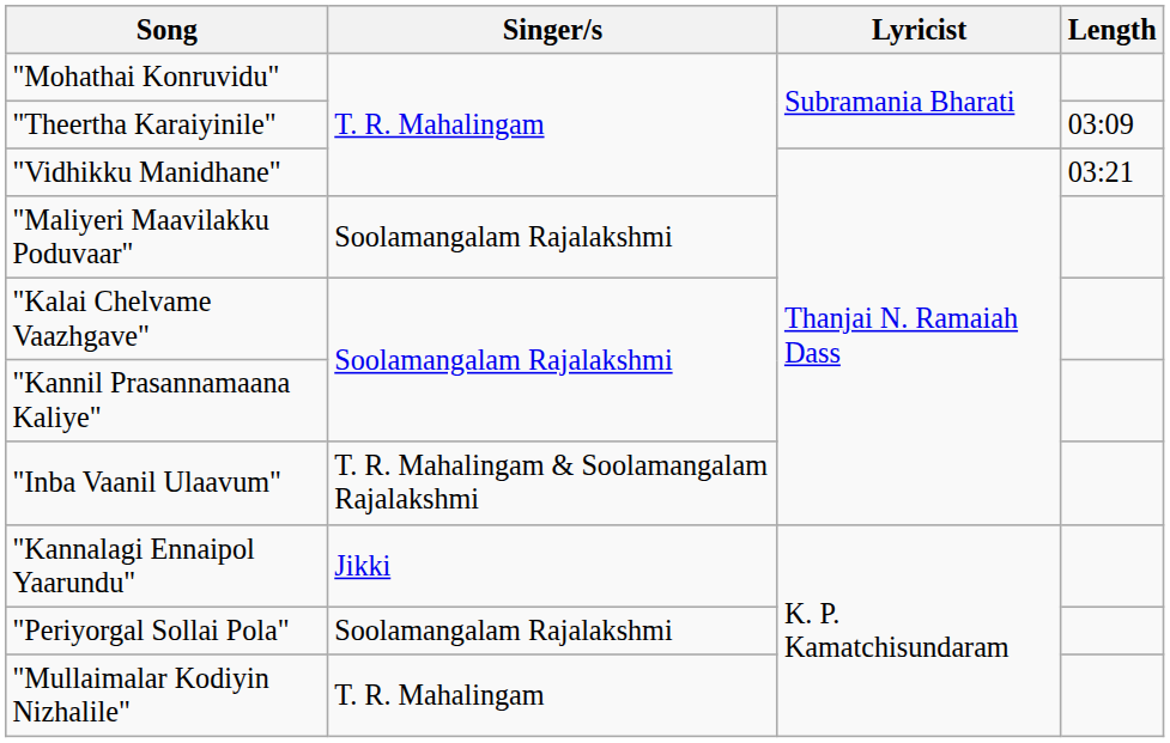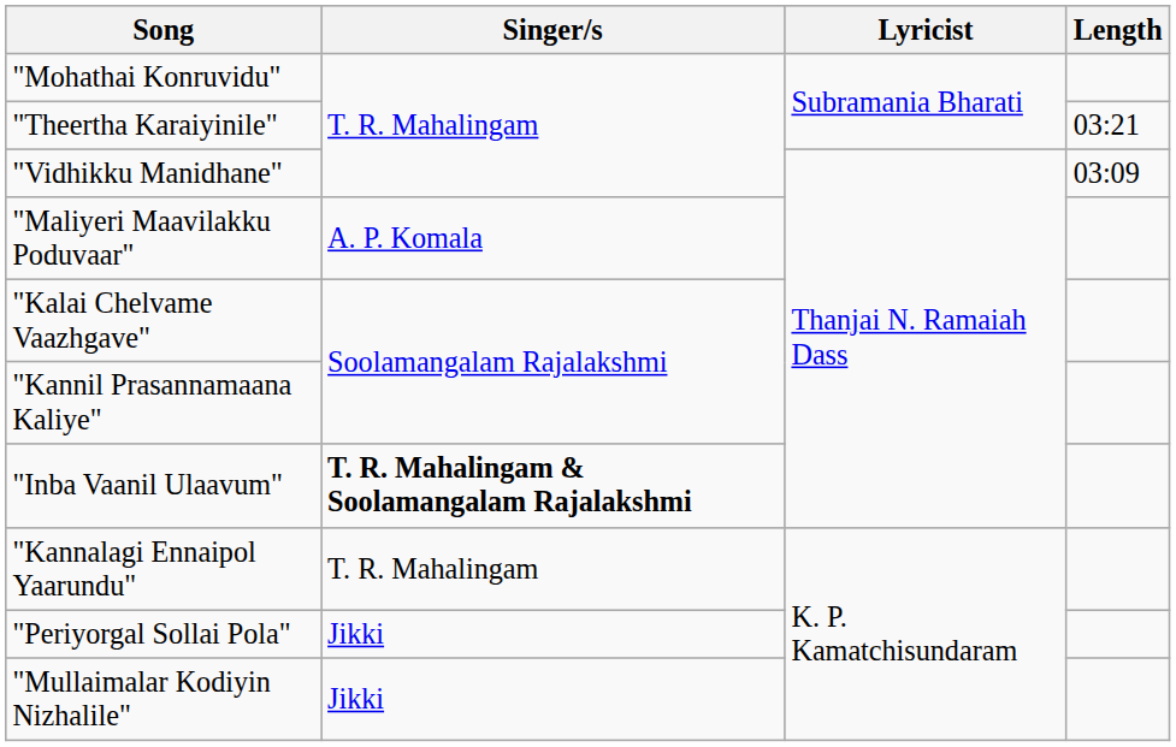 <table class="wikitable" style="font-size:95%;">
 <tr>
 <th>Song</th>
 <th>Singer/s</th>
 <th>Lyricist</th>
 <th>Length</th>
 </tr>
 <tr>
 <td>"Mohathai Konruvidu"</td>
 <td rowspan=3><a href='#'>T. R. Mahalingam</a></td>
 <td rowspan="2"><a href='#'>Subramania Bharati</a></td>
 <td></td>
 </tr>
 <tr>
 <td>"Theertha Karaiyinile"</td>
-<td>03:09</td>
+<td>03:21</td>
 </tr>
 <tr>
 <td>"Vidhikku Manidhane"</td>
 <td rowspan=5><a href='#'>Thanjai N. Ramaiah Dass</a></td>
-<td>03:21</td>
+<td>03:09</td>
 </tr>
 <tr>
 <td>"Maliyeri Maavilakku Poduvaar"</td>
-<td>Soolamangalam Rajalakshmi</td>
+<td><a href='#'>A. P. Komala</a></td>
 <td></td>
 </tr>
 <tr>
 <td>"Kalai Chelvame Vaazhgave"</td>
 <td rowspan=2><a href='#'>Soolamangalam Rajalakshmi</a></td>
 <td></td>
 </tr>
 <tr>
 <td>"Kannil Prasannamaana Kaliye"</td>
 <td></td>
 </tr>
 <tr>
 <td>"Inba Vaanil Ulaavum"</td>
-<td>T. R. Mahalingam & Soolamangalam Rajalakshmi</td>
+<td><strong>T. R. Mahalingam & Soolamangalam Rajalakshmi</strong></td>
 <td></td>
 </tr>
 <tr>
 <td>"Kannalagi Ennaipol Yaarundu"</td>
-<td><a href='#'>Jikki</a></td>
+<td>T. R. Mahalingam</td>
 <td rowspan="3">K. P. Kamatchisundaram</td>
 <td></td>
 </tr>
 <tr>
 <td>"Periyorgal Sollai Pola"</td>
-<td>Soolamangalam Rajalakshmi</td>
+<td><a href='#'>Jikki</a></td>
 <td></td>
 </tr>
 <tr>
 <td>"Mullaimalar Kodiyin Nizhalile"</td>
-<td>T. R. Mahalingam</td>
+<td><a href='#'>Jikki</a></td>
 <td></td>
 </tr>
 </table>
